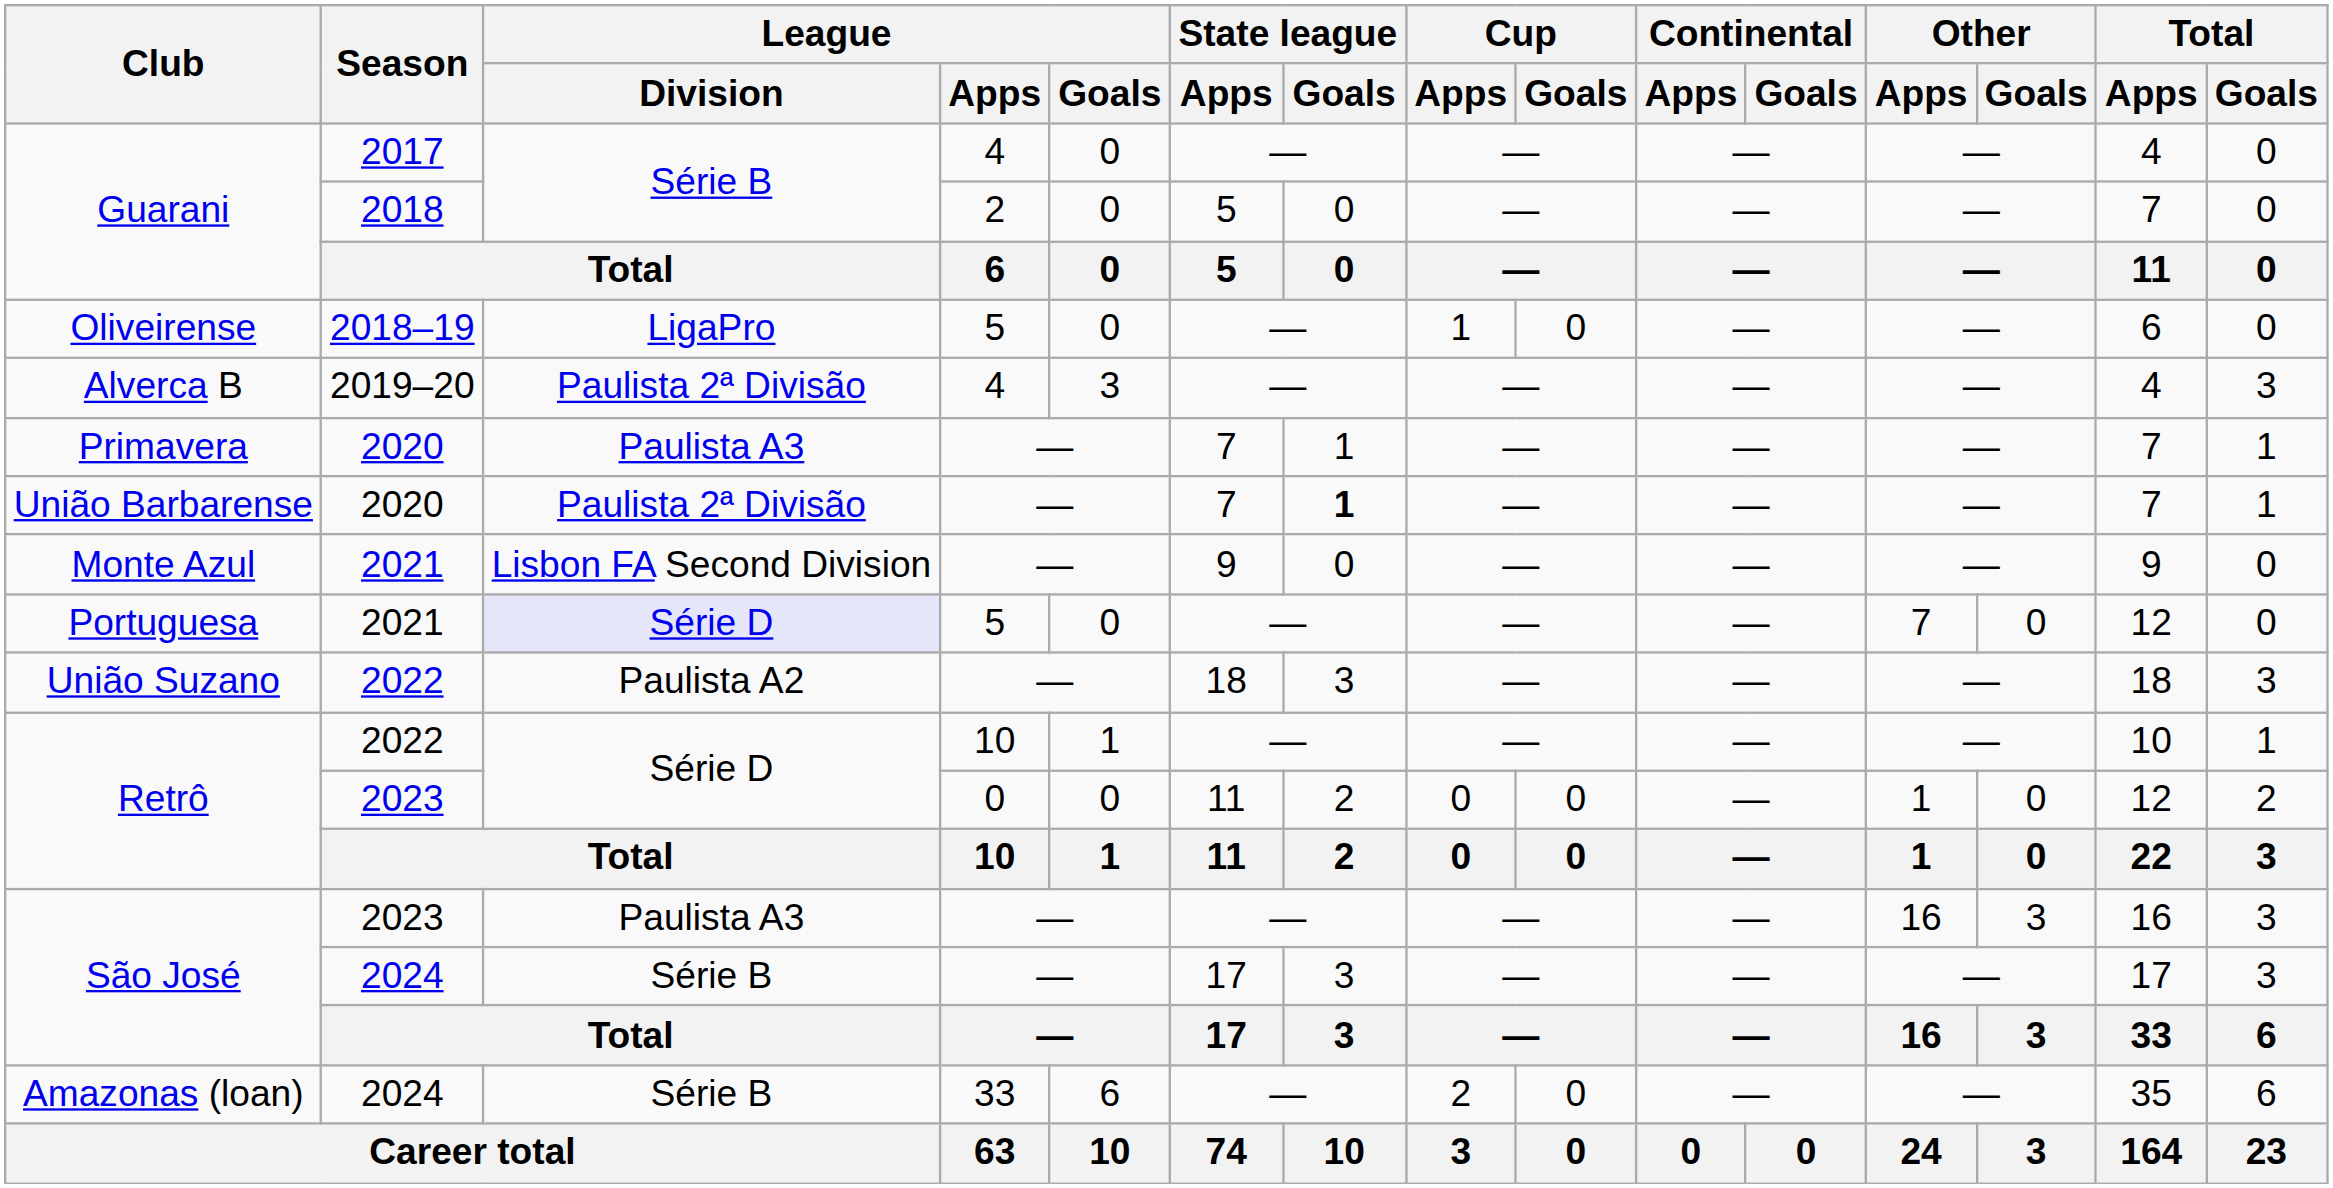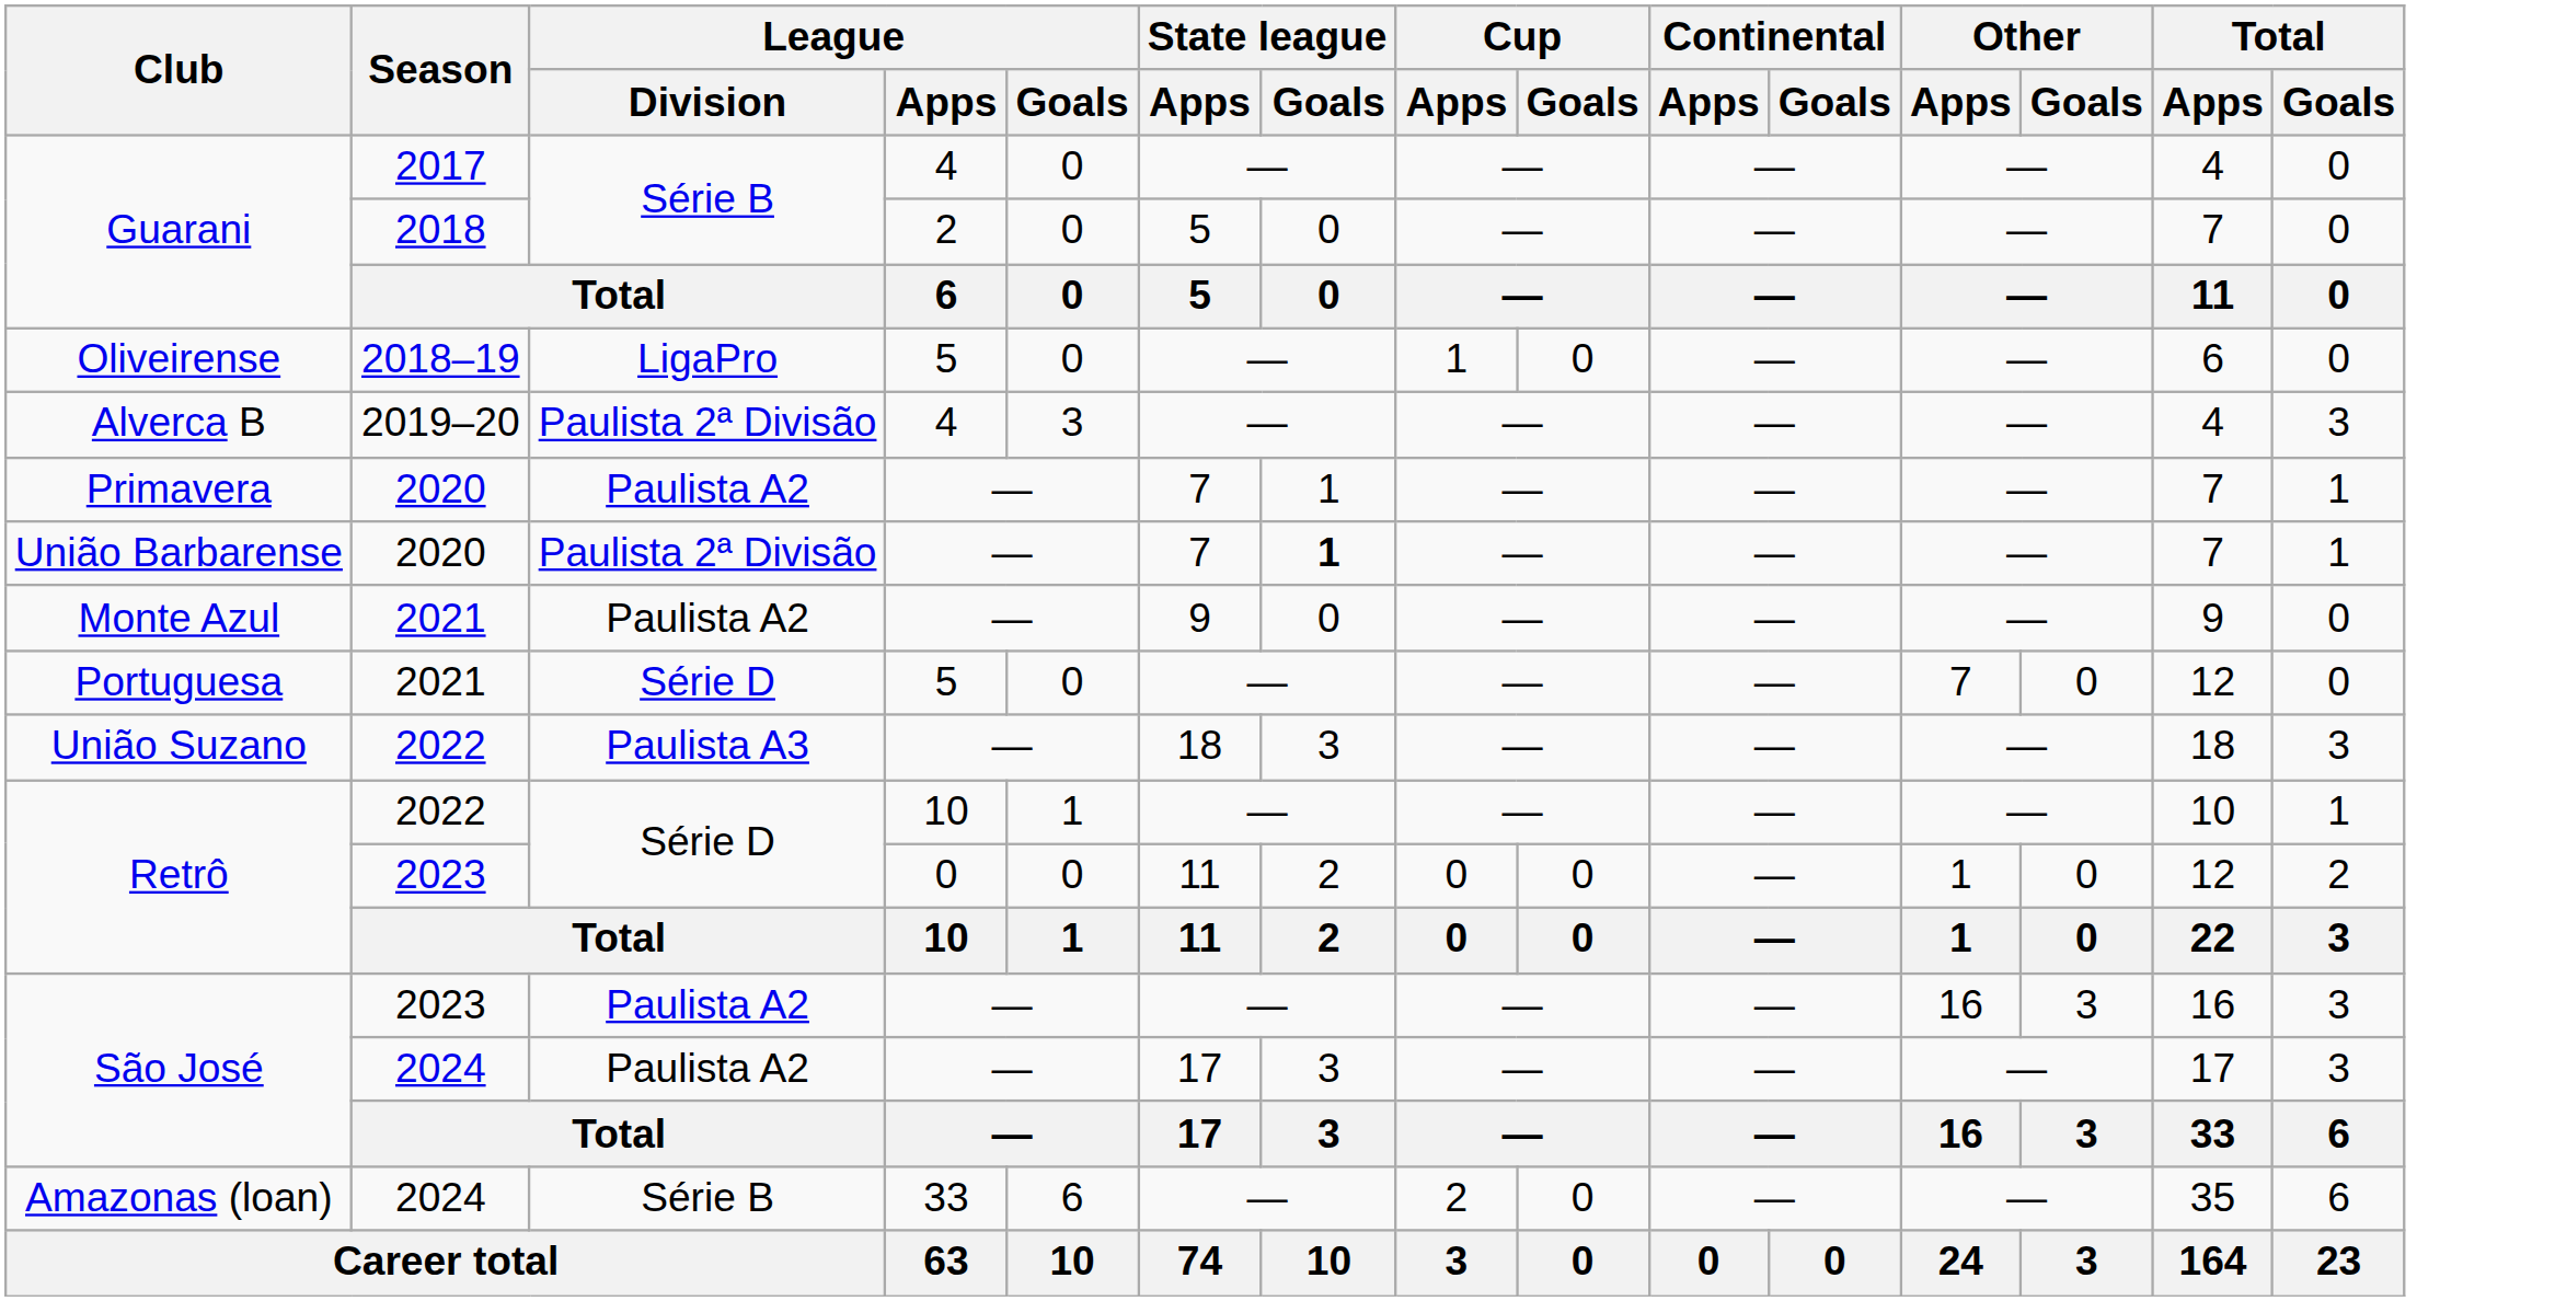 <table class="wikitable" style="text-align: center">
 <tr>
 <th rowspan="2">Club</th>
 <th rowspan="2">Season</th>
 <th colspan="3">League</th>
 <th colspan="2">State league</th>
 <th colspan="2">Cup</th>
 <th colspan="2">Continental</th>
 <th colspan="2">Other</th>
 <th colspan="2">Total</th>
 </tr>
 <tr>
 <th>Division</th>
 <th>Apps</th>
 <th>Goals</th>
 <th>Apps</th>
 <th>Goals</th>
 <th>Apps</th>
 <th>Goals</th>
 <th>Apps</th>
 <th>Goals</th>
 <th>Apps</th>
 <th>Goals</th>
 <th>Apps</th>
 <th>Goals</th>
 </tr>
 <tr>
 <td rowspan="3"><a href='#'>Guarani</a></td>
 <td><a href='#'>2017</a></td>
 <td rowspan="2"><a href='#'>Série B</a></td>
 <td>4</td>
 <td>0</td>
 <td colspan="2">—</td>
 <td colspan="2">—</td>
 <td colspan="2">—</td>
 <td colspan="2">—</td>
 <td>4</td>
 <td>0</td>
 </tr>
 <tr>
 <td><a href='#'>2018</a></td>
 <td>2</td>
 <td>0</td>
 <td>5</td>
 <td>0</td>
 <td colspan="2">—</td>
 <td colspan="2">—</td>
 <td colspan="2">—</td>
 <td>7</td>
 <td>0</td>
 </tr>
 <tr>
 <th colspan="2">Total</th>
 <th>6</th>
 <th>0</th>
 <th>5</th>
 <th>0</th>
 <th colspan="2">—</th>
 <th colspan="2">—</th>
 <th colspan="2">—</th>
 <th>11</th>
 <th>0</th>
 </tr>
 <tr>
 <td><a href='#'>Oliveirense</a></td>
 <td><a href='#'>2018–19</a></td>
 <td><a href='#'>LigaPro</a></td>
 <td>5</td>
 <td>0</td>
 <td colspan="2">—</td>
 <td>1</td>
 <td>0</td>
 <td colspan="2">—</td>
 <td colspan="2">—</td>
 <td>6</td>
 <td>0</td>
 </tr>
 <tr>
 <td><a href='#'>Alverca</a> B</td>
 <td>2019–20</td>
 <td><a href='#'>Paulista 2ª Divisão</a></td>
 <td>4</td>
 <td>3</td>
 <td colspan="2">—</td>
 <td colspan="2">—</td>
 <td colspan="2">—</td>
 <td colspan="2">—</td>
 <td>4</td>
 <td>3</td>
 </tr>
 <tr>
 <td><a href='#'>Primavera</a></td>
 <td><a href='#'>2020</a></td>
-<td><a href='#'>Paulista A3</a></td>
+<td><a href='#'>Paulista A2</a></td>
 <td colspan="2">—</td>
 <td>7</td>
 <td>1</td>
 <td colspan="2">—</td>
 <td colspan="2">—</td>
 <td colspan="2">—</td>
 <td>7</td>
 <td>1</td>
 </tr>
 <tr>
 <td><a href='#'>União Barbarense</a></td>
 <td>2020</td>
 <td><a href='#'>Paulista 2ª Divisão</a></td>
 <td colspan="2">—</td>
 <td>7</td>
 <td><strong>1</strong></td>
 <td colspan="2">—</td>
 <td colspan="2">—</td>
 <td colspan="2">—</td>
 <td>7</td>
 <td>1</td>
 </tr>
 <tr>
 <td><a href='#'>Monte Azul</a></td>
 <td><a href='#'>2021</a></td>
-<td><a href='#'>Lisbon FA</a> Second Division</td>
+<td>Paulista A2</td>
 <td colspan="2">—</td>
 <td>9</td>
 <td>0</td>
 <td colspan="2">—</td>
 <td colspan="2">—</td>
 <td colspan="2">—</td>
 <td>9</td>
 <td>0</td>
 </tr>
 <tr>
 <td><a href='#'>Portuguesa</a></td>
 <td>2021</td>
-<td style="background: lavender;"><a href='#'>Série D</a></td>
+<td><a href='#'>Série D</a></td>
 <td>5</td>
 <td>0</td>
 <td colspan="2">—</td>
 <td colspan="2">—</td>
 <td colspan="2">—</td>
 <td>7</td>
 <td>0</td>
 <td>12</td>
 <td>0</td>
 </tr>
 <tr>
 <td><a href='#'>União Suzano</a></td>
 <td><a href='#'>2022</a></td>
-<td>Paulista A2</td>
+<td><a href='#'>Paulista A3</a></td>
 <td colspan="2">—</td>
 <td>18</td>
 <td>3</td>
 <td colspan="2">—</td>
 <td colspan="2">—</td>
 <td colspan="2">—</td>
 <td>18</td>
 <td>3</td>
 </tr>
 <tr>
 <td rowspan="3"><a href='#'>Retrô</a></td>
 <td>2022</td>
 <td rowspan="2">Série D</td>
 <td>10</td>
 <td>1</td>
 <td colspan="2">—</td>
 <td colspan="2">—</td>
 <td colspan="2">—</td>
 <td colspan="2">—</td>
 <td>10</td>
 <td>1</td>
 </tr>
 <tr>
 <td><a href='#'>2023</a></td>
 <td>0</td>
 <td>0</td>
 <td>11</td>
 <td>2</td>
 <td>0</td>
 <td>0</td>
 <td colspan="2">—</td>
 <td>1</td>
 <td>0</td>
 <td>12</td>
 <td>2</td>
 </tr>
 <tr>
 <th colspan="2">Total</th>
 <th>10</th>
 <th>1</th>
 <th>11</th>
 <th>2</th>
 <th>0</th>
 <th>0</th>
 <th colspan="2">—</th>
 <th>1</th>
 <th>0</th>
 <th>22</th>
 <th>3</th>
 </tr>
 <tr>
 <td rowspan="3"><a href='#'>São José</a></td>
 <td>2023</td>
-<td>Paulista A3</td>
+<td><a href='#'>Paulista A2</a></td>
 <td colspan="2">—</td>
 <td colspan="2">—</td>
 <td colspan="2">—</td>
 <td colspan="2">—</td>
 <td>16</td>
 <td>3</td>
 <td>16</td>
 <td>3</td>
 </tr>
 <tr>
 <td><a href='#'>2024</a></td>
-<td>Série B</td>
+<td>Paulista A2</td>
 <td colspan="2">—</td>
 <td>17</td>
 <td>3</td>
 <td colspan="2">—</td>
 <td colspan="2">—</td>
 <td colspan="2">—</td>
 <td>17</td>
 <td>3</td>
 </tr>
 <tr>
 <th colspan="2">Total</th>
 <th colspan="2">—</th>
 <th>17</th>
 <th>3</th>
 <th colspan="2">—</th>
 <th colspan="2">—</th>
 <th>16</th>
 <th>3</th>
 <th>33</th>
 <th>6</th>
 </tr>
 <tr>
 <td><a href='#'>Amazonas</a> (loan)</td>
 <td>2024</td>
 <td>Série B</td>
 <td>33</td>
 <td>6</td>
 <td colspan="2">—</td>
 <td>2</td>
 <td>0</td>
 <td colspan="2">—</td>
 <td colspan="2">—</td>
 <td>35</td>
 <td>6</td>
 </tr>
 <tr>
 <th colspan="3"><strong>Career total</strong></th>
 <th>63</th>
 <th>10</th>
 <th>74</th>
 <th>10</th>
 <th>3</th>
 <th>0</th>
 <th>0</th>
 <th>0</th>
 <th>24</th>
 <th>3</th>
 <th>164</th>
 <th>23</th>
 </tr>
 </table>
